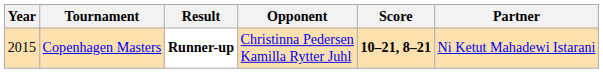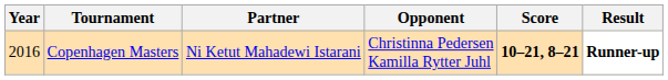 <table class="sortable wikitable" style="font-size: 90%">
 <tr>
 <th>Year</th>
 <th>Tournament</th>
-<th>Result</th>
+<th>Partner</th>
 <th>Opponent</th>
 <th>Score</th>
-<th>Partner</th>
+<th>Result</th>
 </tr>
 <tr style="background:#FFE0AF">
-<td align="center">2015</td>
+<td align="center">2016</td>
 <td align="left"><a href='#'>Copenhagen Masters</a></td>
-<td style="text-align:left; background:white"> <strong>Runner-up</strong></td>
+<td align="left"> <a href='#'>Ni Ketut Mahadewi Istarani</a></td>
 <td align="left"> <a href='#'>Christinna Pedersen</a> <br>  <a href='#'>Kamilla Rytter Juhl</a></td>
 <td align="left"><strong>10–21, 8–21</strong></td>
-<td align="left"> <a href='#'>Ni Ketut Mahadewi Istarani</a></td>
+<td style="text-align:left; background:white"> <strong>Runner-up</strong></td>
 </tr>
 </table>
